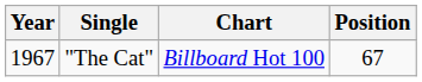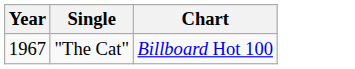 <table class="wikitable">
 <tr>
 <th>Year</th>
 <th>Single</th>
 <th>Chart</th>
-<th>Position</th>
 </tr>
 <tr>
 <td>1967</td>
 <td>"The Cat"</td>
 <td><a href='#'><em>Billboard</em> Hot 100</a></td>
-<td style="text-align:center;">67</td>
 </tr>
 </table>
